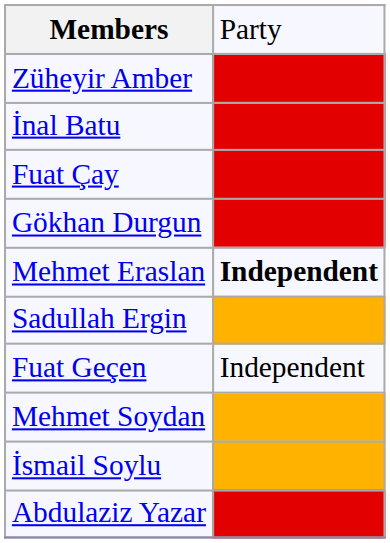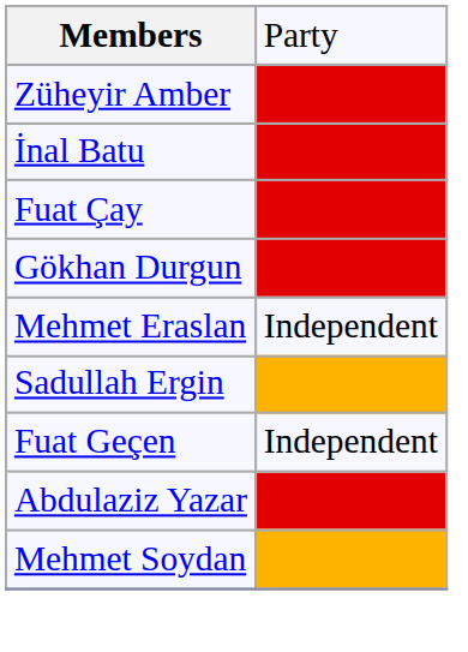 <table class=wikitable style="border:1px solid #8888aa; background-color:#f7f8ff; padding:0px; font-size:90%;">
 <tr>
 <th>Members</th>
 <td>Party</td>
 </tr>
 <tr>
 <td><a href='#'>Züheyir Amber</a></td>
 <td style="background: #e30000"></td>
 </tr>
 <tr>
 <td><a href='#'>İnal Batu</a></td>
 <td style="background: #e30000"></td>
 </tr>
 <tr>
 <td><a href='#'>Fuat Çay</a></td>
 <td style="background: #e30000"></td>
 </tr>
 <tr>
 <td><a href='#'>Gökhan Durgun</a></td>
 <td style="background: #e30000"></td>
 </tr>
 <tr>
 <td><a href='#'>Mehmet Eraslan</a></td>
-<td><strong>Independent</strong></td>
+<td>Independent</td>
 </tr>
 <tr>
 <td><a href='#'>Sadullah Ergin</a></td>
 <td style="background: #ffb300"></td>
 </tr>
 <tr>
 <td><a href='#'>Fuat Geçen</a></td>
 <td>Independent</td>
 </tr>
 <tr>
+<td><a href='#'>Abdulaziz Yazar</a></td>
+<td style="background: #e30000"></td>
+</tr>
+<tr>
 <td><a href='#'>Mehmet Soydan</a></td>
 <td style="background: #ffb300"></td>
 </tr>
 <tr>
-<td><a href='#'>İsmail Soylu</a></td>
-<td style="background: #ffb300"></td>
-</tr>
-<tr>
-<td><a href='#'>Abdulaziz Yazar</a></td>
-<td style="background: #e30000"></td>
-</tr>
-<tr>
 </tr>
 </table>
